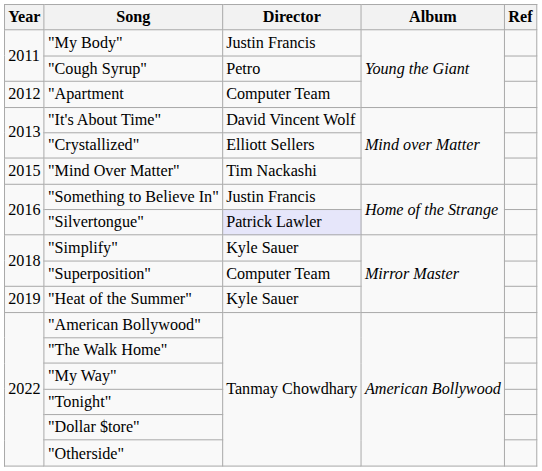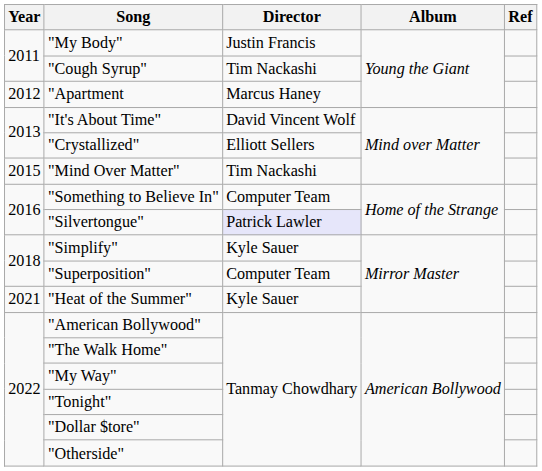 <table class="wikitable">
 <tr>
 <th>Year</th>
 <th>Song</th>
 <th>Director</th>
 <th>Album</th>
 <th>Ref</th>
 </tr>
 <tr>
 <td rowspan="2">2011</td>
 <td>"My Body"</td>
 <td>Justin Francis</td>
 <td rowspan="3"><em>Young the Giant</em></td>
 <td></td>
 </tr>
 <tr>
 <td>"Cough Syrup"</td>
-<td>Petro</td>
+<td>Tim Nackashi</td>
 <td></td>
 </tr>
 <tr>
 <td>2012</td>
 <td>"Apartment</td>
-<td>Computer Team</td>
+<td>Marcus Haney</td>
 <td></td>
 </tr>
 <tr>
 <td rowspan="2">2013</td>
 <td>"It's About Time"</td>
 <td>David Vincent Wolf</td>
 <td rowspan="3"><em>Mind over Matter</em></td>
 <td></td>
 </tr>
 <tr>
 <td>"Crystallized"</td>
 <td>Elliott Sellers</td>
 <td></td>
 </tr>
 <tr>
 <td>2015</td>
 <td>"Mind Over Matter"</td>
 <td>Tim Nackashi</td>
 <td></td>
 </tr>
 <tr>
 <td rowspan="2">2016</td>
 <td>"Something to Believe In"</td>
-<td>Justin Francis</td>
+<td>Computer Team</td>
 <td rowspan="2"><em>Home of the Strange</em></td>
 <td></td>
 </tr>
 <tr>
 <td>"Silvertongue"</td>
 <td style="background: lavender;">Patrick Lawler</td>
 <td></td>
 </tr>
 <tr>
 <td rowspan="2">2018</td>
 <td>"Simplify"</td>
 <td>Kyle Sauer</td>
 <td rowspan="3"><em>Mirror Master</em></td>
 <td></td>
 </tr>
 <tr>
 <td>"Superposition"</td>
 <td>Computer Team</td>
 <td></td>
 </tr>
 <tr>
-<td>2019</td>
+<td>2021</td>
 <td>"Heat of the Summer"</td>
 <td>Kyle Sauer</td>
 <td></td>
 </tr>
 <tr>
 <td rowspan="6">2022</td>
 <td>"American Bollywood"</td>
 <td rowspan="6">Tanmay Chowdhary</td>
 <td rowspan="6"><em>American Bollywood</em></td>
 <td></td>
 </tr>
 <tr>
 <td>"The Walk Home"</td>
 <td></td>
 </tr>
 <tr>
 <td>"My Way"</td>
 <td></td>
 </tr>
 <tr>
 <td>"Tonight"</td>
 <td></td>
 </tr>
 <tr>
 <td>"Dollar $tore"</td>
 <td></td>
 </tr>
 <tr>
 <td>"Otherside"</td>
 <td></td>
 </tr>
 </table>
